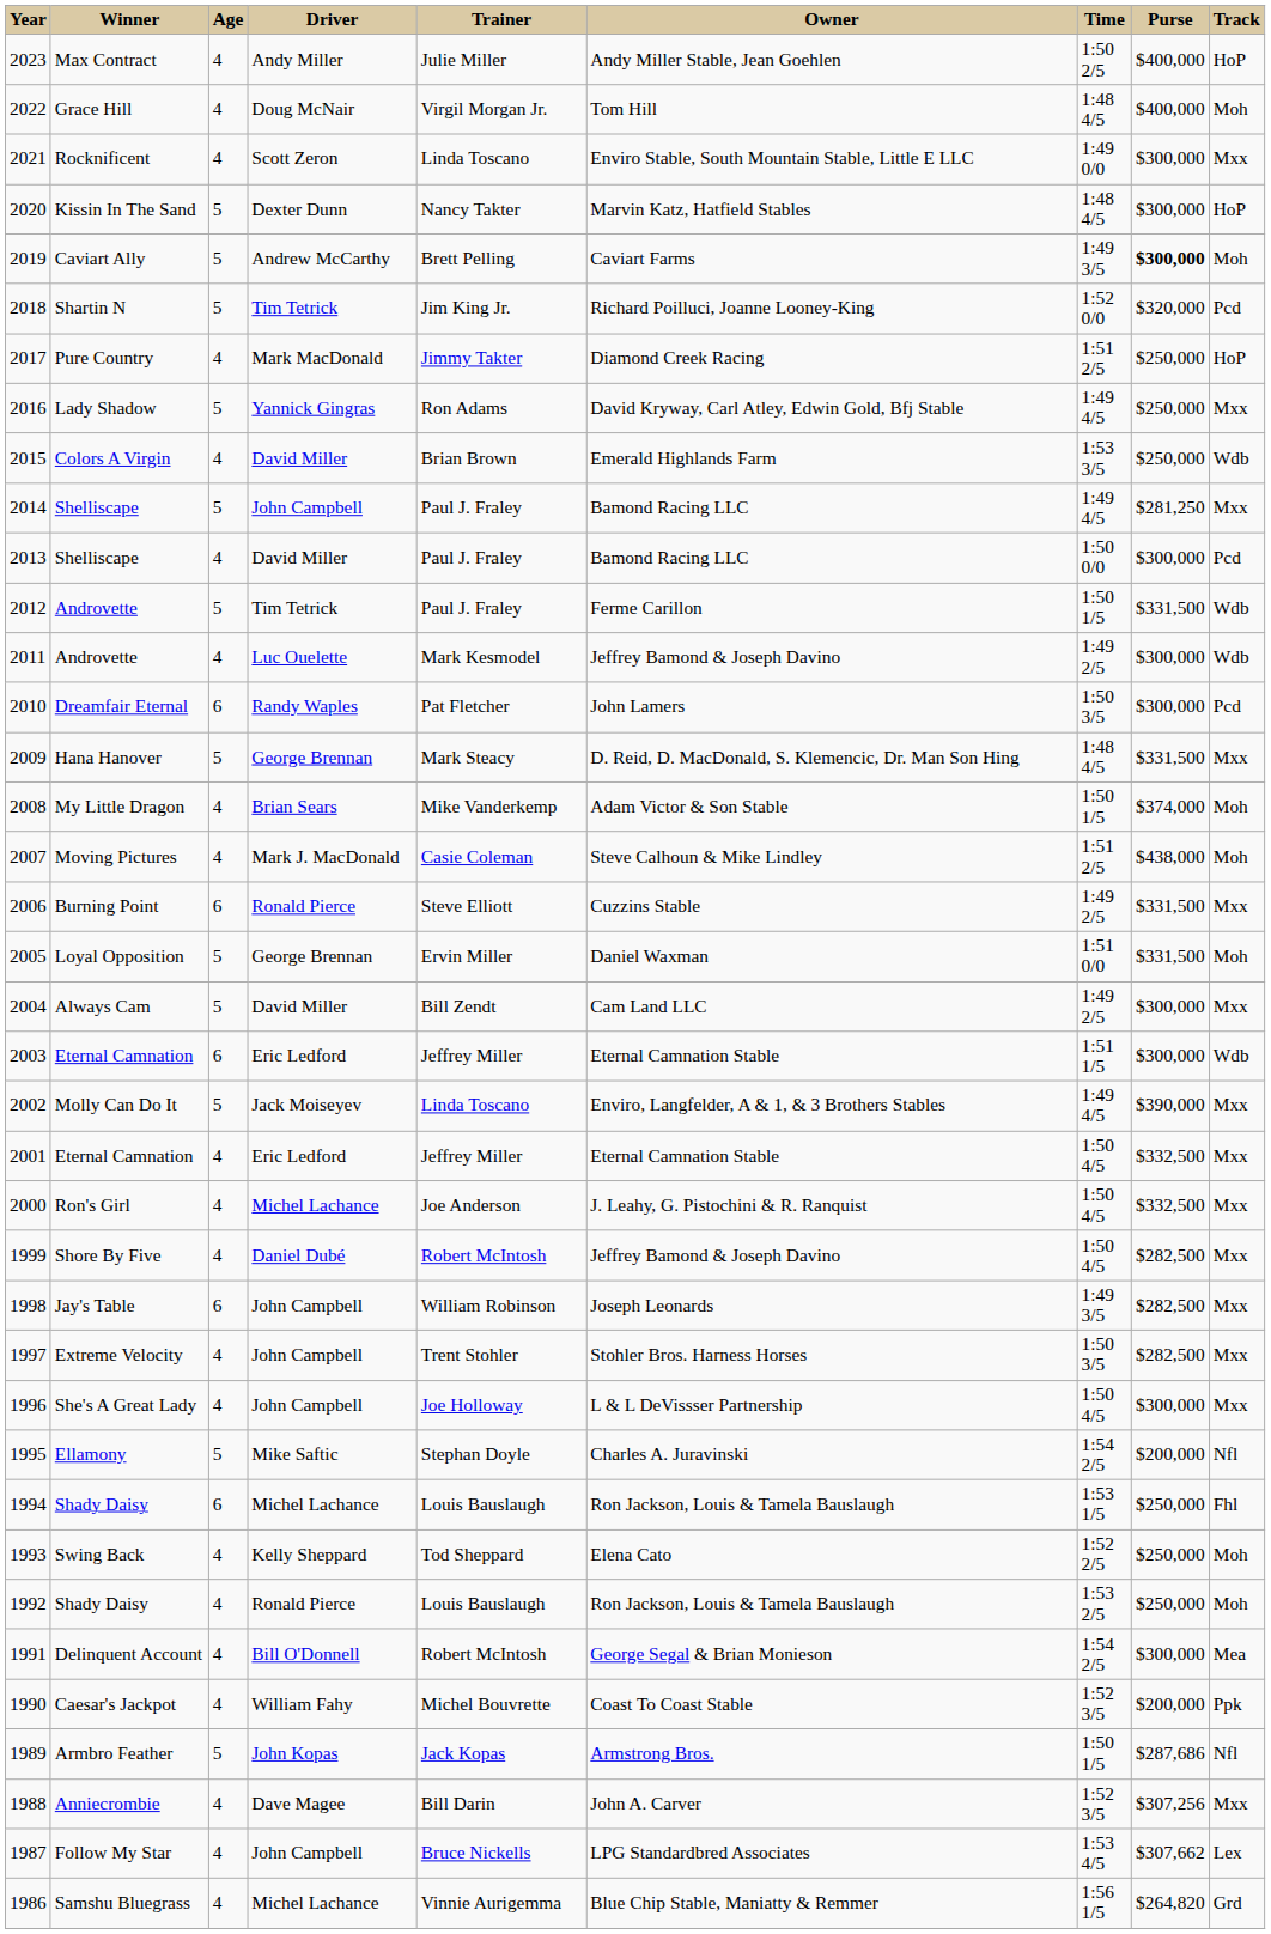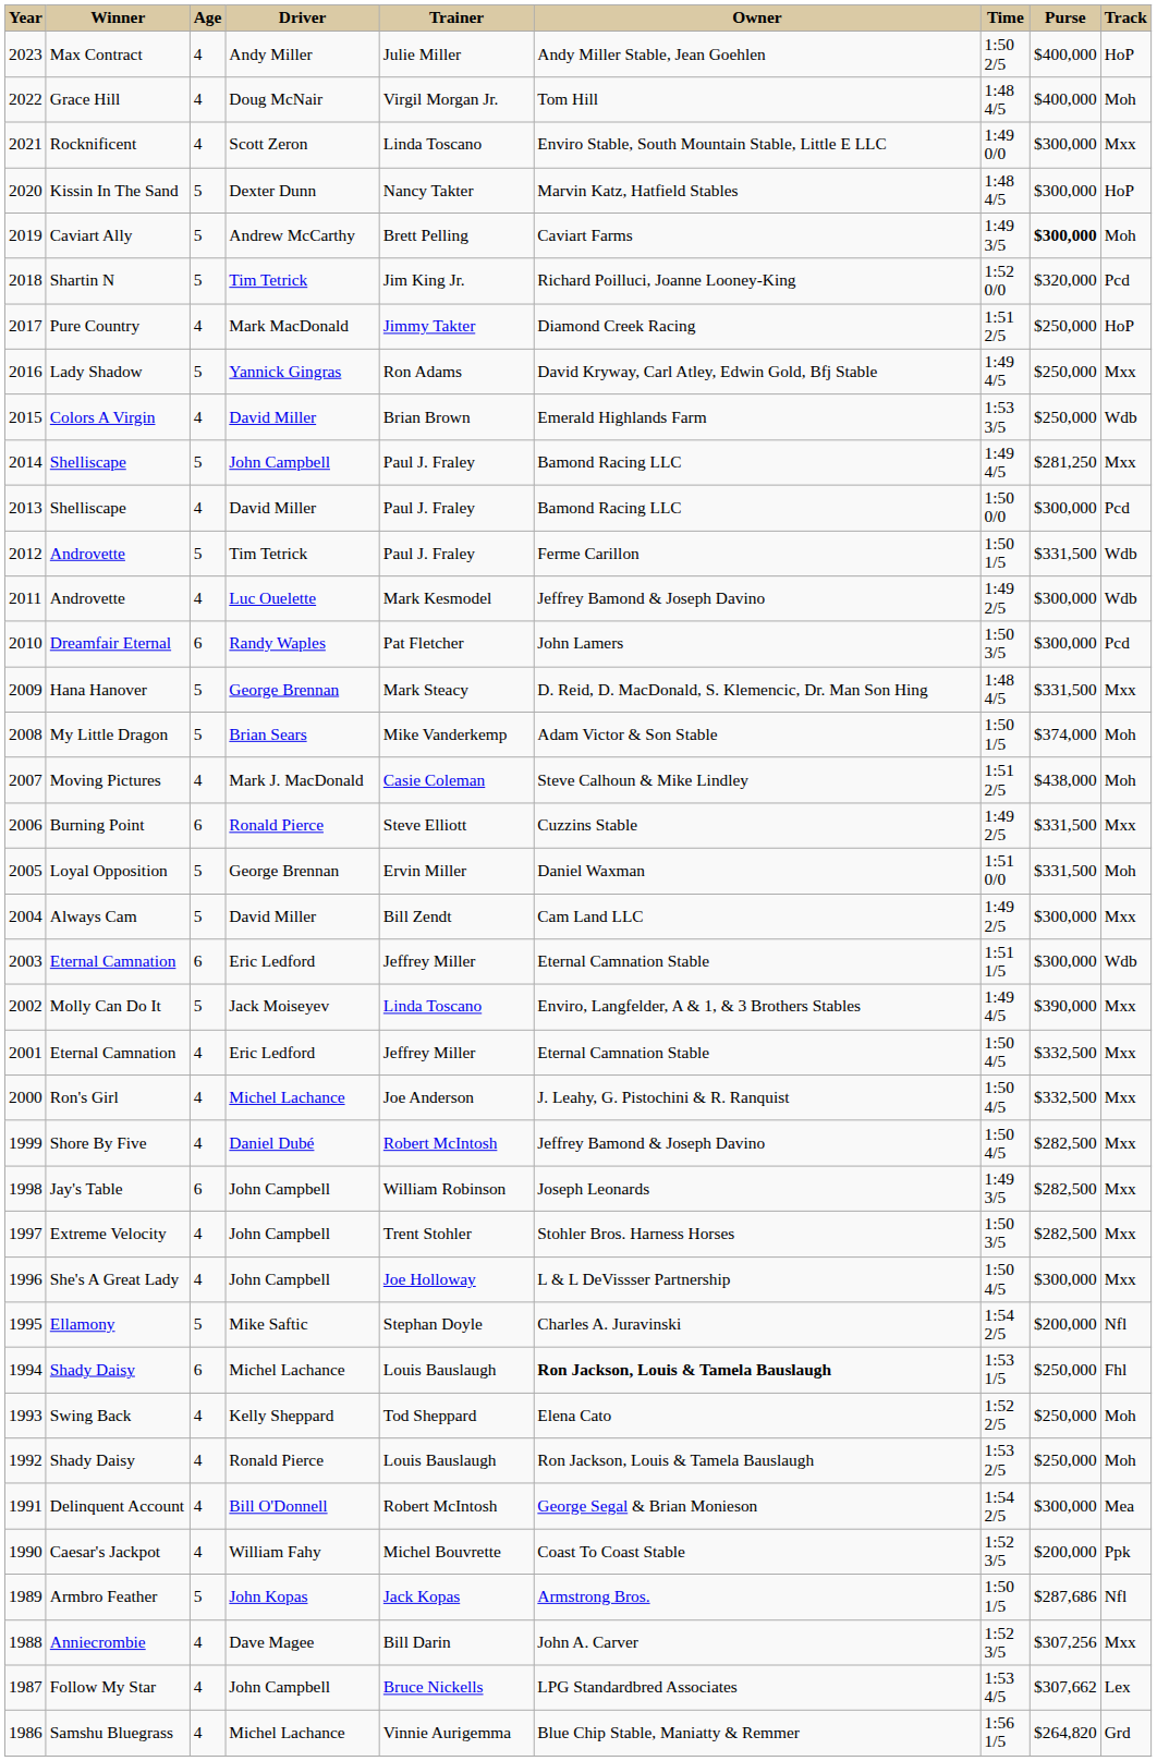 <table class="wikitable sortable">
 <tr>
 <th style="background-color:#DACAA5; width:30px">Year<br></th>
 <th style="background-color:#DACAA5; width:130px">Winner<br></th>
 <th style="background-color:#DACAA5; width:25px">Age<br></th>
 <th style="background-color:#DACAA5; width:140px">Driver<br></th>
 <th style="background-color:#DACAA5; width:140px">Trainer<br></th>
 <th style="background-color:#DACAA5; width:420px">Owner<br></th>
 <th style="background-color:#DACAA5; width:40px">Time <br></th>
 <th style="background-color:#DACAA5; width:40px">Purse<br></th>
 <th style="background-color:#DACAA5; width:40px">Track<br></th>
 </tr>
 <tr>
 <td>2023</td>
 <td>Max Contract</td>
 <td>4</td>
 <td>Andy Miller</td>
 <td>Julie Miller</td>
 <td>Andy Miller Stable, Jean Goehlen</td>
 <td>1:50 2/5</td>
 <td>$400,000</td>
 <td>HoP</td>
 </tr>
 <tr>
 <td>2022</td>
 <td>Grace Hill</td>
 <td>4</td>
 <td>Doug McNair</td>
 <td>Virgil Morgan Jr.</td>
 <td>Tom Hill</td>
 <td>1:48 4/5</td>
 <td>$400,000</td>
 <td>Moh</td>
 </tr>
 <tr>
 <td>2021</td>
 <td>Rocknificent</td>
 <td>4</td>
 <td>Scott Zeron</td>
 <td>Linda Toscano</td>
 <td>Enviro Stable, South Mountain Stable, Little E LLC</td>
 <td>1:49 0/0</td>
 <td>$300,000</td>
 <td>Mxx</td>
 </tr>
 <tr>
 <td>2020</td>
 <td>Kissin In The Sand</td>
 <td>5</td>
 <td>Dexter Dunn</td>
 <td>Nancy Takter</td>
 <td>Marvin Katz, Hatfield Stables</td>
 <td>1:48 4/5</td>
 <td>$300,000</td>
 <td>HoP</td>
 </tr>
 <tr>
 <td>2019</td>
 <td>Caviart Ally</td>
 <td>5</td>
 <td>Andrew McCarthy</td>
 <td>Brett Pelling</td>
 <td>Caviart Farms</td>
 <td>1:49 3/5</td>
 <td><strong>$300,000</strong></td>
 <td>Moh</td>
 </tr>
 <tr>
 <td>2018</td>
 <td>Shartin N</td>
 <td>5</td>
 <td><a href='#'>Tim Tetrick</a></td>
 <td>Jim King Jr.</td>
 <td>Richard Poilluci, Joanne Looney-King</td>
 <td>1:52 0/0</td>
 <td>$320,000</td>
 <td>Pcd</td>
 </tr>
 <tr>
 <td>2017</td>
 <td>Pure Country</td>
 <td>4</td>
 <td>Mark MacDonald</td>
 <td><a href='#'>Jimmy Takter</a></td>
 <td>Diamond Creek Racing</td>
 <td>1:51 2/5</td>
 <td>$250,000</td>
 <td>HoP</td>
 </tr>
 <tr>
 <td>2016</td>
 <td>Lady Shadow</td>
 <td>5</td>
 <td><a href='#'>Yannick Gingras</a></td>
 <td>Ron Adams</td>
 <td>David Kryway, Carl Atley, Edwin Gold, Bfj Stable</td>
 <td>1:49 4/5</td>
 <td>$250,000</td>
 <td>Mxx</td>
 </tr>
 <tr>
 <td>2015</td>
 <td><a href='#'>Colors A Virgin</a></td>
 <td>4</td>
 <td><a href='#'>David Miller</a></td>
 <td>Brian Brown</td>
 <td>Emerald Highlands Farm</td>
 <td>1:53 3/5</td>
 <td>$250,000</td>
 <td>Wdb</td>
 </tr>
 <tr>
 <td>2014</td>
 <td><a href='#'>Shelliscape</a></td>
 <td>5</td>
 <td><a href='#'>John Campbell</a></td>
 <td>Paul J. Fraley</td>
 <td>Bamond Racing LLC</td>
 <td>1:49 4/5</td>
 <td>$281,250</td>
 <td>Mxx</td>
 </tr>
 <tr>
 <td>2013</td>
 <td>Shelliscape</td>
 <td>4</td>
 <td>David Miller</td>
 <td>Paul J. Fraley</td>
 <td>Bamond Racing LLC</td>
 <td>1:50 0/0</td>
 <td>$300,000</td>
 <td>Pcd</td>
 </tr>
 <tr>
 <td>2012</td>
 <td><a href='#'>Androvette</a></td>
 <td>5</td>
 <td>Tim Tetrick</td>
 <td>Paul J. Fraley</td>
 <td>Ferme Carillon</td>
 <td>1:50 1/5</td>
 <td>$331,500</td>
 <td>Wdb</td>
 </tr>
 <tr>
 <td>2011</td>
 <td>Androvette</td>
 <td>4</td>
 <td><a href='#'>Luc Ouelette</a></td>
 <td>Mark Kesmodel</td>
 <td>Jeffrey Bamond & Joseph Davino</td>
 <td>1:49 2/5</td>
 <td>$300,000</td>
 <td>Wdb</td>
 </tr>
 <tr>
 <td>2010</td>
 <td><a href='#'>Dreamfair Eternal</a></td>
 <td>6</td>
 <td><a href='#'>Randy Waples</a></td>
 <td>Pat Fletcher</td>
 <td>John Lamers</td>
 <td>1:50 3/5</td>
 <td>$300,000</td>
 <td>Pcd</td>
 </tr>
 <tr>
 <td>2009</td>
 <td>Hana Hanover</td>
 <td>5</td>
 <td><a href='#'>George Brennan</a></td>
 <td>Mark Steacy</td>
 <td>D. Reid, D. MacDonald, S. Klemencic, Dr. Man Son Hing</td>
 <td>1:48 4/5</td>
 <td>$331,500</td>
 <td>Mxx</td>
 </tr>
 <tr>
 <td>2008</td>
 <td>My Little Dragon</td>
-<td>4</td>
+<td>5</td>
 <td><a href='#'>Brian Sears</a></td>
 <td>Mike Vanderkemp</td>
 <td>Adam Victor & Son Stable</td>
 <td>1:50 1/5</td>
 <td>$374,000</td>
 <td>Moh</td>
 </tr>
 <tr>
 <td>2007</td>
 <td>Moving Pictures</td>
 <td>4</td>
 <td>Mark J. MacDonald</td>
 <td><a href='#'>Casie Coleman</a></td>
 <td>Steve Calhoun & Mike Lindley</td>
 <td>1:51 2/5</td>
 <td>$438,000</td>
 <td>Moh</td>
 </tr>
 <tr>
 <td>2006</td>
 <td>Burning Point</td>
 <td>6</td>
 <td><a href='#'>Ronald Pierce</a></td>
 <td>Steve Elliott</td>
 <td>Cuzzins Stable</td>
 <td>1:49 2/5</td>
 <td>$331,500</td>
 <td>Mxx</td>
 </tr>
 <tr>
 <td>2005</td>
 <td>Loyal Opposition</td>
 <td>5</td>
 <td>George Brennan</td>
 <td>Ervin Miller</td>
 <td>Daniel Waxman</td>
 <td>1:51 0/0</td>
 <td>$331,500</td>
 <td>Moh</td>
 </tr>
 <tr>
 <td>2004</td>
 <td>Always Cam</td>
 <td>5</td>
 <td>David Miller</td>
 <td>Bill Zendt</td>
 <td>Cam Land LLC</td>
 <td>1:49 2/5</td>
 <td>$300,000</td>
 <td>Mxx</td>
 </tr>
 <tr>
 <td>2003</td>
 <td><a href='#'>Eternal Camnation</a></td>
 <td>6</td>
 <td>Eric Ledford</td>
 <td>Jeffrey Miller</td>
 <td>Eternal Camnation Stable</td>
 <td>1:51 1/5</td>
 <td>$300,000</td>
 <td>Wdb</td>
 </tr>
 <tr>
 <td>2002</td>
 <td>Molly Can Do It</td>
 <td>5</td>
 <td>Jack Moiseyev</td>
 <td><a href='#'>Linda Toscano</a></td>
 <td>Enviro, Langfelder, A & 1, & 3 Brothers Stables</td>
 <td>1:49 4/5</td>
 <td>$390,000</td>
 <td>Mxx</td>
 </tr>
 <tr>
 <td>2001</td>
 <td>Eternal Camnation</td>
 <td>4</td>
 <td>Eric Ledford</td>
 <td>Jeffrey Miller</td>
 <td>Eternal Camnation Stable</td>
 <td>1:50 4/5</td>
 <td>$332,500</td>
 <td>Mxx</td>
 </tr>
 <tr>
 <td>2000</td>
 <td>Ron's Girl</td>
 <td>4</td>
 <td><a href='#'>Michel Lachance</a></td>
 <td>Joe Anderson</td>
 <td>J. Leahy, G. Pistochini & R. Ranquist</td>
 <td>1:50 4/5</td>
 <td>$332,500</td>
 <td>Mxx</td>
 </tr>
 <tr>
 <td>1999</td>
 <td>Shore By Five</td>
 <td>4</td>
 <td><a href='#'>Daniel Dubé</a></td>
 <td><a href='#'>Robert McIntosh</a></td>
 <td>Jeffrey Bamond & Joseph Davino</td>
 <td>1:50 4/5</td>
 <td>$282,500</td>
 <td>Mxx</td>
 </tr>
 <tr>
 <td>1998</td>
 <td>Jay's Table</td>
 <td>6</td>
 <td>John Campbell</td>
 <td>William Robinson</td>
 <td>Joseph Leonards</td>
 <td>1:49 3/5</td>
 <td>$282,500</td>
 <td>Mxx</td>
 </tr>
 <tr>
 <td>1997</td>
 <td>Extreme Velocity</td>
 <td>4</td>
 <td>John Campbell</td>
 <td>Trent Stohler</td>
 <td>Stohler Bros. Harness Horses</td>
 <td>1:50 3/5</td>
 <td>$282,500</td>
 <td>Mxx</td>
 </tr>
 <tr>
 <td>1996</td>
 <td>She's A Great Lady</td>
 <td>4</td>
 <td>John Campbell</td>
 <td><a href='#'>Joe Holloway</a></td>
 <td>L & L DeVissser Partnership</td>
 <td>1:50 4/5</td>
 <td>$300,000</td>
 <td>Mxx</td>
 </tr>
 <tr>
 <td>1995</td>
 <td><a href='#'>Ellamony</a></td>
 <td>5</td>
 <td>Mike Saftic</td>
 <td>Stephan Doyle</td>
 <td>Charles A. Juravinski</td>
 <td>1:54 2/5</td>
 <td>$200,000</td>
 <td>Nfl</td>
 </tr>
 <tr>
 <td>1994</td>
 <td><a href='#'>Shady Daisy</a></td>
 <td>6</td>
 <td>Michel Lachance</td>
 <td>Louis Bauslaugh</td>
-<td>Ron Jackson, Louis & Tamela Bauslaugh</td>
+<td><strong>Ron Jackson, Louis & Tamela Bauslaugh</strong></td>
 <td>1:53 1/5</td>
 <td>$250,000</td>
 <td>Fhl</td>
 </tr>
 <tr>
 <td>1993</td>
 <td>Swing Back</td>
 <td>4</td>
 <td>Kelly Sheppard</td>
 <td>Tod Sheppard</td>
 <td>Elena Cato</td>
 <td>1:52 2/5</td>
 <td>$250,000</td>
 <td>Moh</td>
 </tr>
 <tr>
 <td>1992</td>
 <td>Shady Daisy</td>
 <td>4</td>
 <td>Ronald Pierce</td>
 <td>Louis Bauslaugh</td>
 <td>Ron Jackson, Louis & Tamela Bauslaugh</td>
 <td>1:53 2/5</td>
 <td>$250,000</td>
 <td>Moh</td>
 </tr>
 <tr>
 <td>1991</td>
 <td>Delinquent Account</td>
 <td>4</td>
 <td><a href='#'>Bill O'Donnell</a></td>
 <td>Robert McIntosh</td>
 <td><a href='#'>George Segal</a> & Brian Monieson</td>
 <td>1:54 2/5</td>
 <td>$300,000</td>
 <td>Mea</td>
 </tr>
 <tr>
 <td>1990</td>
 <td>Caesar's Jackpot</td>
 <td>4</td>
 <td>William Fahy</td>
 <td>Michel Bouvrette</td>
 <td>Coast To Coast Stable</td>
 <td>1:52 3/5</td>
 <td>$200,000</td>
 <td>Ppk</td>
 </tr>
 <tr>
 <td>1989</td>
 <td>Armbro Feather</td>
 <td>5</td>
 <td><a href='#'>John Kopas</a></td>
 <td><a href='#'>Jack Kopas</a></td>
 <td><a href='#'>Armstrong Bros.</a></td>
 <td>1:50 1/5</td>
 <td>$287,686</td>
 <td>Nfl</td>
 </tr>
 <tr>
 <td>1988</td>
 <td><a href='#'>Anniecrombie</a></td>
 <td>4</td>
 <td>Dave Magee</td>
 <td>Bill Darin</td>
 <td>John A. Carver</td>
 <td>1:52 3/5</td>
 <td>$307,256</td>
 <td>Mxx</td>
 </tr>
 <tr>
 <td>1987</td>
 <td>Follow My Star</td>
 <td>4</td>
 <td>John Campbell</td>
 <td><a href='#'>Bruce Nickells</a></td>
 <td>LPG Standardbred Associates</td>
 <td>1:53 4/5</td>
 <td>$307,662</td>
 <td>Lex</td>
 </tr>
 <tr>
 <td>1986</td>
 <td>Samshu Bluegrass</td>
 <td>4</td>
 <td>Michel Lachance</td>
 <td>Vinnie Aurigemma</td>
 <td>Blue Chip Stable, Maniatty & Remmer</td>
 <td>1:56 1/5</td>
 <td>$264,820</td>
 <td>Grd</td>
 </tr>
 <tr>
 </tr>
 </table>
